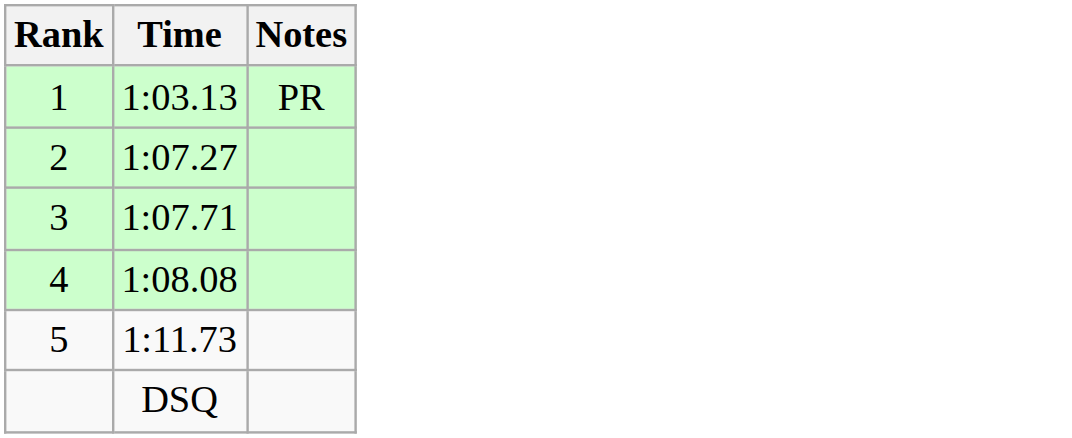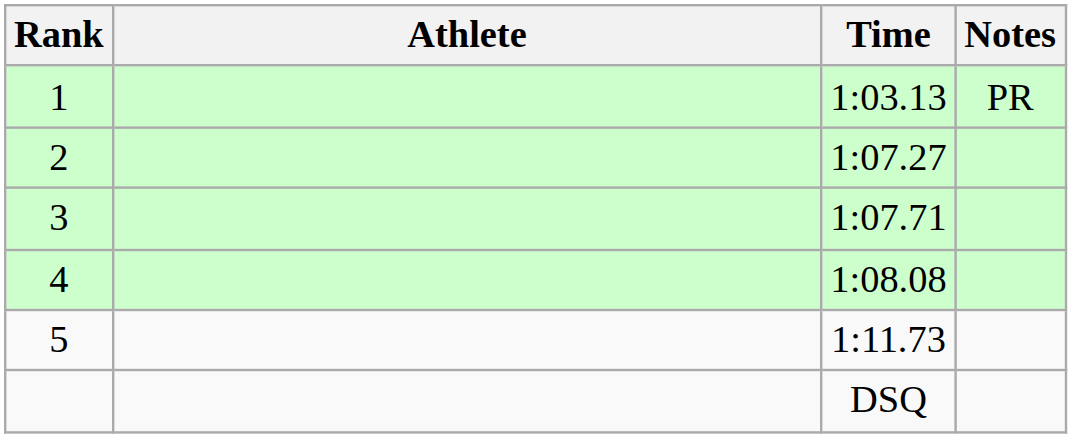 <table class="wikitable" style="text-align:center">
 <tr>
 <th>Rank</th>
+<th Style="width:18em">Athlete</th>
 <th>Time</th>
 <th>Notes</th>
 </tr>
 <tr style="background:#cfc">
 <td>1</td>
+<td style="text-align:left"></td>
 <td>1:03.13</td>
 <td>PR</td>
 </tr>
 <tr style="background:#cfc">
 <td>2</td>
+<td style="text-align:left"></td>
 <td>1:07.27</td>
 <td></td>
 </tr>
 <tr style="background:#cfc">
 <td>3</td>
+<td style="text-align:left"></td>
 <td>1:07.71</td>
 <td></td>
 </tr>
 <tr style="background:#cfc">
 <td>4</td>
+<td style="text-align:left"></td>
 <td>1:08.08</td>
 <td></td>
 </tr>
 <tr>
 <td>5</td>
+<td style="text-align:left"></td>
 <td>1:11.73</td>
 <td></td>
 </tr>
 <tr>
 <td></td>
+<td style="text-align:left"></td>
 <td>DSQ</td>
 <td></td>
 </tr>
 </table>
